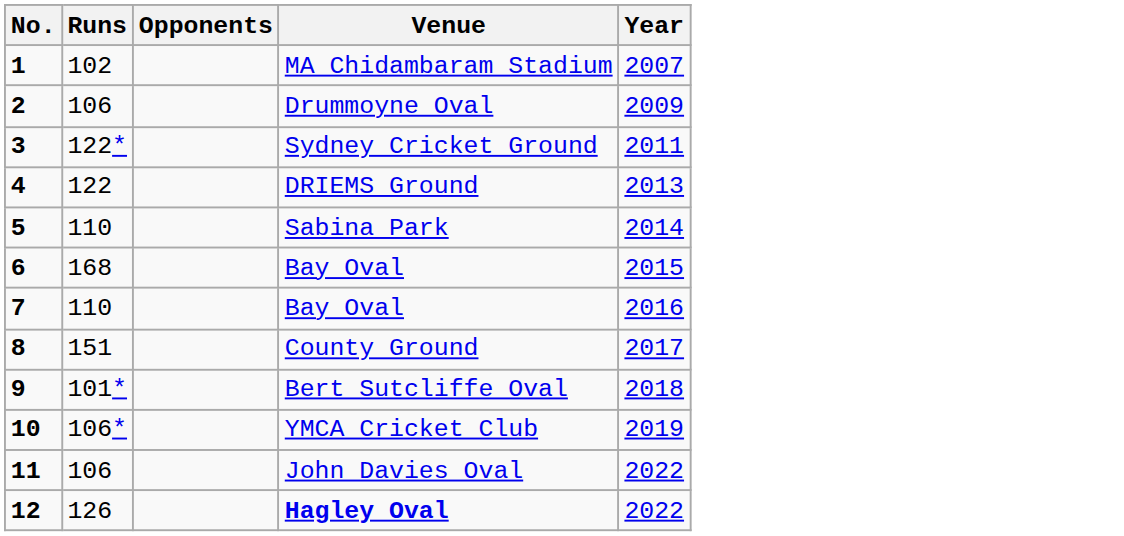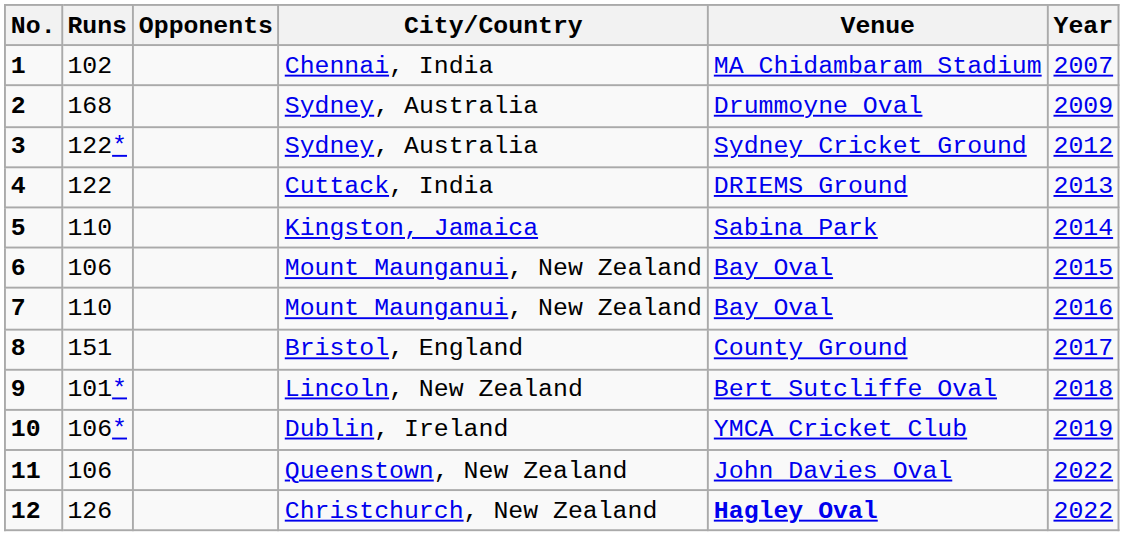 <table class="wikitable">
 <tr>
 <th>No.</th>
 <th>Runs</th>
 <th>Opponents</th>
+<th>City/Country</th>
 <th>Venue</th>
 <th>Year</th>
 </tr>
 <tr>
 <td><strong>1</strong></td>
 <td>102</td>
 <td></td>
+<td><a href='#'>Chennai</a>, India</td>
 <td><a href='#'>MA Chidambaram Stadium</a></td>
 <td><a href='#'>2007</a></td>
 </tr>
 <tr>
 <td><strong>2</strong></td>
-<td>106</td>
+<td>168</td>
 <td></td>
+<td><a href='#'>Sydney</a>, Australia</td>
 <td><a href='#'>Drummoyne Oval</a></td>
 <td><a href='#'>2009</a></td>
 </tr>
 <tr>
 <td><strong>3</strong></td>
 <td>122<a href='#'>*</a></td>
 <td></td>
+<td><a href='#'>Sydney</a>, Australia</td>
 <td><a href='#'>Sydney Cricket Ground</a></td>
-<td><a href='#'>2011</a></td>
+<td><a href='#'>2012</a></td>
 </tr>
 <tr>
 <td><strong>4</strong></td>
 <td>122</td>
 <td></td>
+<td><a href='#'>Cuttack</a>, India</td>
 <td><a href='#'>DRIEMS Ground</a></td>
 <td><a href='#'>2013</a></td>
 </tr>
 <tr>
 <td><strong>5</strong></td>
 <td>110</td>
 <td></td>
+<td><a href='#'>Kingston, Jamaica</a></td>
 <td><a href='#'>Sabina Park</a></td>
 <td><a href='#'>2014</a></td>
 </tr>
 <tr>
 <td><strong>6</strong></td>
-<td>168</td>
+<td>106</td>
 <td></td>
+<td><a href='#'>Mount Maunganui</a>, New Zealand</td>
 <td><a href='#'>Bay Oval</a></td>
 <td><a href='#'>2015</a></td>
 </tr>
 <tr>
 <td><strong>7</strong></td>
 <td>110</td>
 <td></td>
+<td><a href='#'>Mount Maunganui</a>, New Zealand</td>
 <td><a href='#'>Bay Oval</a></td>
 <td><a href='#'>2016</a></td>
 </tr>
 <tr>
 <td><strong>8</strong></td>
 <td>151</td>
 <td></td>
+<td><a href='#'>Bristol</a>, England</td>
 <td><a href='#'>County Ground</a></td>
 <td><a href='#'>2017</a></td>
 </tr>
 <tr>
 <td><strong>9</strong></td>
 <td>101<a href='#'>*</a></td>
 <td></td>
+<td><a href='#'>Lincoln</a>, New Zealand</td>
 <td><a href='#'>Bert Sutcliffe Oval</a></td>
 <td><a href='#'>2018</a></td>
 </tr>
 <tr>
 <td><strong>10</strong></td>
 <td>106<a href='#'>*</a></td>
 <td></td>
+<td><a href='#'>Dublin</a>, Ireland</td>
 <td><a href='#'>YMCA Cricket Club</a></td>
 <td><a href='#'>2019</a></td>
 </tr>
 <tr>
 <td><strong>11</strong></td>
 <td>106</td>
 <td></td>
+<td><a href='#'>Queenstown</a>, New Zealand</td>
 <td><a href='#'>John Davies Oval</a></td>
 <td><a href='#'>2022</a></td>
 </tr>
 <tr>
 <td><strong>12</strong></td>
 <td>126</td>
 <td></td>
+<td><a href='#'>Christchurch</a>, New Zealand</td>
 <td><strong><a href='#'>Hagley Oval</a></strong></td>
 <td><a href='#'>2022</a></td>
 </tr>
 </table>
